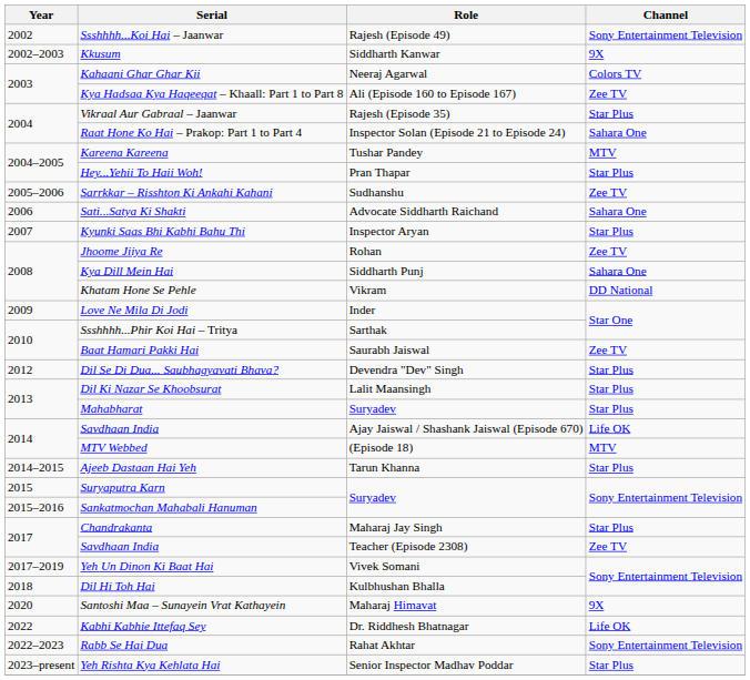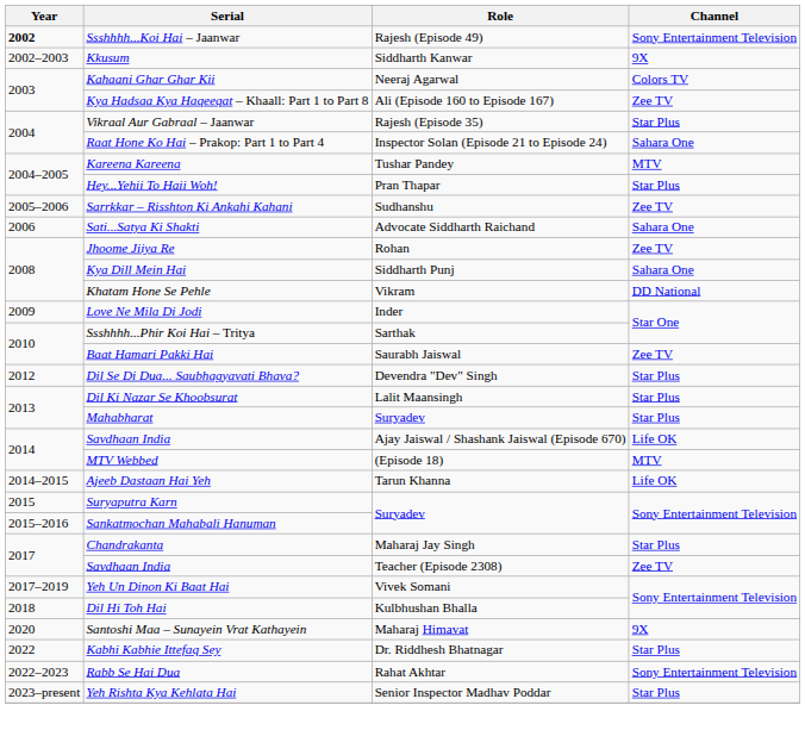 <table class="wikitable sortable">
 <tr>
 <th>Year</th>
 <th>Serial</th>
 <th>Role</th>
 <th>Channel</th>
 </tr>
 <tr>
-<td>2002</td>
+<td><strong>2002</strong></td>
 <td><em><a href='#'>Ssshhhh...Koi Hai</a></em> – Jaanwar</td>
 <td>Rajesh (Episode 49)</td>
 <td><a href='#'>Sony Entertainment Television</a></td>
 </tr>
 <tr>
 <td>2002–2003</td>
 <td><em><a href='#'>Kkusum</a></em></td>
 <td>Siddharth Kanwar</td>
 <td><a href='#'>9X</a></td>
 </tr>
 <tr>
 <td rowspan = "2">2003</td>
 <td><em><a href='#'>Kahaani Ghar Ghar Kii</a></em></td>
 <td>Neeraj Agarwal</td>
 <td><a href='#'>Colors TV</a></td>
 </tr>
 <tr>
 <td><em><a href='#'>Kya Hadsaa Kya Haqeeqat</a></em> – Khaall: Part 1 to Part 8</td>
 <td>Ali (Episode 160 to Episode 167)</td>
 <td><a href='#'>Zee TV</a></td>
 </tr>
 <tr>
 <td rowspan = "2">2004</td>
 <td><em>Vikraal Aur Gabraal</em> – Jaanwar</td>
 <td>Rajesh (Episode 35)</td>
 <td><a href='#'>Star Plus</a></td>
 </tr>
 <tr>
 <td><em><a href='#'>Raat Hone Ko Hai</a></em> – Prakop: Part 1 to Part 4</td>
 <td>Inspector Solan (Episode 21 to Episode 24)</td>
 <td><a href='#'>Sahara One</a></td>
 </tr>
 <tr>
 <td rowspan = "2">2004–2005</td>
 <td><em><a href='#'>Kareena Kareena</a></em></td>
 <td>Tushar Pandey</td>
 <td><a href='#'>MTV</a></td>
 </tr>
 <tr>
 <td><em><a href='#'>Hey...Yehii To Haii Woh!</a></em></td>
 <td>Pran Thapar</td>
 <td><a href='#'>Star Plus</a></td>
 </tr>
 <tr>
 <td>2005–2006</td>
 <td><em><a href='#'>Sarrkkar – Risshton Ki Ankahi Kahani</a></em></td>
 <td>Sudhanshu</td>
 <td><a href='#'>Zee TV</a></td>
 </tr>
 <tr>
 <td>2006</td>
 <td><em><a href='#'>Sati...Satya Ki Shakti</a></em></td>
 <td>Advocate Siddharth Raichand</td>
 <td><a href='#'>Sahara One</a></td>
-</tr>
-<tr>
-<td>2007</td>
-<td><em><a href='#'>Kyunki Saas Bhi Kabhi Bahu Thi</a></em></td>
-<td>Inspector Aryan</td>
-<td><a href='#'>Star Plus</a></td>
 </tr>
 <tr>
 <td rowspan = "3">2008</td>
 <td><em><a href='#'>Jhoome Jiiya Re</a></em></td>
 <td>Rohan</td>
 <td><a href='#'>Zee TV</a></td>
 </tr>
 <tr>
 <td><em><a href='#'>Kya Dill Mein Hai</a></em></td>
 <td>Siddharth Punj</td>
 <td><a href='#'>Sahara One</a></td>
 </tr>
 <tr>
 <td><em>Khatam Hone Se Pehle</em></td>
 <td>Vikram</td>
 <td><a href='#'>DD National</a></td>
 </tr>
 <tr>
 <td>2009</td>
 <td><em><a href='#'>Love Ne Mila Di Jodi</a></em></td>
 <td>Inder</td>
 <td rowspan = "2"><a href='#'>Star One</a></td>
 </tr>
 <tr>
 <td rowspan = "2">2010</td>
 <td><em>Ssshhhh...Phir Koi Hai</em> – Tritya</td>
 <td>Sarthak</td>
 </tr>
 <tr>
 <td><em><a href='#'>Baat Hamari Pakki Hai</a></em></td>
 <td>Saurabh Jaiswal</td>
 <td><a href='#'>Zee TV</a></td>
 </tr>
 <tr>
 <td>2012</td>
 <td><em><a href='#'>Dil Se Di Dua... Saubhagyavati Bhava?</a></em></td>
 <td>Devendra "Dev" Singh</td>
 <td><a href='#'>Star Plus</a></td>
 </tr>
 <tr>
 <td rowspan = "2">2013</td>
 <td><em><a href='#'>Dil Ki Nazar Se Khoobsurat</a></em></td>
 <td>Lalit Maansingh</td>
 <td><a href='#'>Star Plus</a></td>
 </tr>
 <tr>
 <td><em><a href='#'>Mahabharat</a></em></td>
 <td><a href='#'>Suryadev</a></td>
 <td><a href='#'>Star Plus</a></td>
 </tr>
 <tr>
 <td rowspan = "2">2014</td>
 <td><em><a href='#'>Savdhaan India</a></em></td>
 <td>Ajay Jaiswal / Shashank Jaiswal (Episode 670)</td>
 <td><a href='#'>Life OK</a></td>
 </tr>
 <tr>
 <td><em><a href='#'>MTV Webbed</a></em></td>
 <td>(Episode 18)</td>
 <td><a href='#'>MTV</a></td>
 </tr>
 <tr>
 <td>2014–2015</td>
 <td><em><a href='#'>Ajeeb Dastaan Hai Yeh</a></em></td>
 <td>Tarun Khanna</td>
-<td><a href='#'>Star Plus</a></td>
+<td><a href='#'>Life OK</a></td>
 </tr>
 <tr>
 <td>2015</td>
 <td><em><a href='#'>Suryaputra Karn</a></em></td>
 <td rowspan = "2"><a href='#'>Suryadev</a></td>
 <td rowspan = "2"><a href='#'>Sony Entertainment Television</a></td>
 </tr>
 <tr>
 <td>2015–2016</td>
 <td><em><a href='#'>Sankatmochan Mahabali Hanuman</a></em></td>
 </tr>
 <tr>
 <td rowspan = "2">2017</td>
 <td><em><a href='#'>Chandrakanta</a></em></td>
 <td>Maharaj Jay Singh</td>
 <td><a href='#'>Star Plus</a></td>
 </tr>
 <tr>
 <td><em><a href='#'>Savdhaan India</a></em></td>
 <td>Teacher (Episode 2308)</td>
 <td><a href='#'>Zee TV</a></td>
 </tr>
 <tr>
 <td>2017–2019</td>
 <td><em><a href='#'>Yeh Un Dinon Ki Baat Hai</a></em></td>
 <td>Vivek Somani</td>
 <td rowspan = "2"><a href='#'>Sony Entertainment Television</a></td>
 </tr>
 <tr>
 <td>2018</td>
 <td><em><a href='#'>Dil Hi Toh Hai</a></em></td>
 <td>Kulbhushan Bhalla</td>
 </tr>
 <tr>
 <td>2020</td>
 <td><em>Santoshi Maa – Sunayein Vrat Kathayein</em></td>
 <td>Maharaj <a href='#'>Himavat</a></td>
 <td><a href='#'>9X</a></td>
 </tr>
 <tr>
 <td>2022</td>
 <td><em><a href='#'>Kabhi Kabhie Ittefaq Sey</a></em></td>
 <td>Dr. Riddhesh Bhatnagar</td>
-<td><a href='#'>Life OK</a></td>
+<td><a href='#'>Star Plus</a></td>
 </tr>
 <tr>
 <td>2022–2023</td>
 <td><em><a href='#'>Rabb Se Hai Dua</a></em></td>
 <td>Rahat Akhtar</td>
 <td><a href='#'>Sony Entertainment Television</a></td>
 </tr>
 <tr>
 <td>2023–present</td>
 <td><em><a href='#'>Yeh Rishta Kya Kehlata Hai</a></em></td>
 <td>Senior Inspector Madhav Poddar</td>
 <td><a href='#'>Star Plus</a></td>
 </tr>
 <tr>
 </tr>
 </table>
